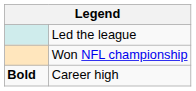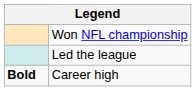 <table class="wikitable mw-collapsible">
 <tr>
 <th colspan="2">Legend</th>
+</tr>
+<tr>
+<td style="background:#ffe6bd; width:3em;"></td>
+<td>Won <a href='#'>NFL championship</a></td>
 </tr>
 <tr>
 <td style="background:#cfecec; width:3em;"></td>
 <td>Led the league</td>
 </tr>
 <tr>
-<td style="background:#ffe6bd; width:3em;"></td>
-<td>Won <a href='#'>NFL championship</a></td>
-</tr>
-<tr>
 <td><strong>Bold</strong></td>
 <td>Career high</td>
 </tr>
 </table>
